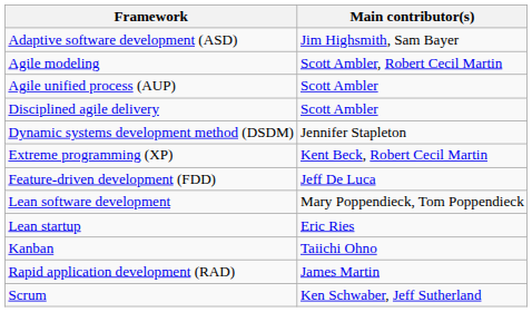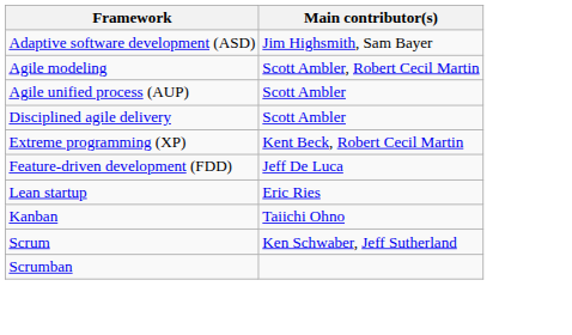 <table class="wikitable">
 <tr>
 <th>Framework</th>
 <th>Main contributor(s)</th>
 </tr>
 <tr>
 <td><a href='#'>Adaptive software development</a> (ASD)</td>
 <td><a href='#'>Jim Highsmith</a>, Sam Bayer</td>
 </tr>
 <tr>
 <td><a href='#'>Agile modeling</a></td>
 <td><a href='#'>Scott Ambler</a>, <a href='#'>Robert Cecil Martin</a></td>
 </tr>
 <tr>
 <td><a href='#'>Agile unified process</a> (AUP)</td>
 <td><a href='#'>Scott Ambler</a></td>
 </tr>
 <tr>
 <td><a href='#'>Disciplined agile delivery</a></td>
 <td><a href='#'>Scott Ambler</a></td>
 </tr>
 <tr>
-<td><a href='#'>Dynamic systems development method</a> (DSDM)</td>
-<td>Jennifer Stapleton</td>
-</tr>
-<tr>
 <td><a href='#'>Extreme programming</a> (XP)</td>
 <td><a href='#'>Kent Beck</a>, <a href='#'>Robert Cecil Martin</a></td>
 </tr>
 <tr>
 <td><a href='#'>Feature-driven development</a> (FDD)</td>
 <td><a href='#'>Jeff De Luca</a></td>
-</tr>
-<tr>
-<td><a href='#'>Lean software development</a></td>
-<td>Mary Poppendieck, Tom Poppendieck</td>
 </tr>
 <tr>
 <td><a href='#'>Lean startup</a></td>
 <td><a href='#'>Eric Ries</a></td>
 </tr>
 <tr>
 <td><a href='#'>Kanban</a></td>
 <td><a href='#'>Taiichi Ohno</a></td>
 </tr>
 <tr>
-<td><a href='#'>Rapid application development</a> (RAD)</td>
-<td><a href='#'>James Martin</a></td>
-</tr>
-<tr>
 <td><a href='#'>Scrum</a></td>
 <td><a href='#'>Ken Schwaber</a>, <a href='#'>Jeff Sutherland</a></td>
 </tr>
+<tr>
+<td><a href='#'>Scrumban</a></td>
+<td></td>
+</tr>
 </table>
